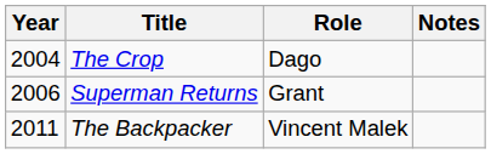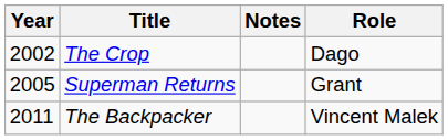 <table class="wikitable">
 <tr>
 <th>Year</th>
 <th>Title</th>
+<th>Notes</th>
 <th>Role</th>
-<th>Notes</th>
 </tr>
 <tr>
-<td>2004</td>
+<td>2002</td>
 <td><em><a href='#'>The Crop</a></em></td>
+<td></td>
 <td>Dago</td>
-<td></td>
 </tr>
 <tr>
-<td>2006</td>
+<td>2005</td>
 <td><em><a href='#'>Superman Returns</a></em></td>
+<td></td>
 <td>Grant</td>
-<td></td>
 </tr>
 <tr>
 <td>2011</td>
 <td><em>The Backpacker</em></td>
+<td></td>
 <td>Vincent Malek</td>
-<td></td>
 </tr>
 </table>
